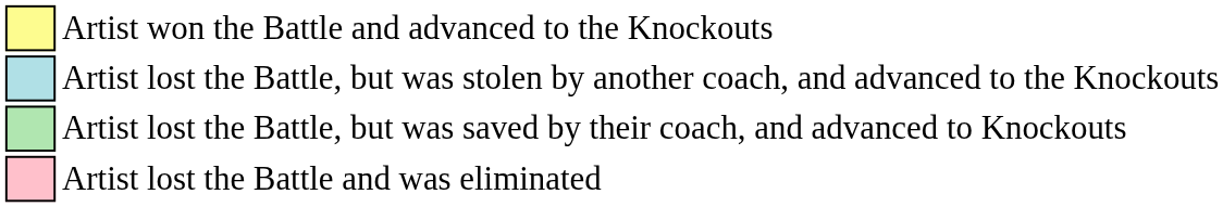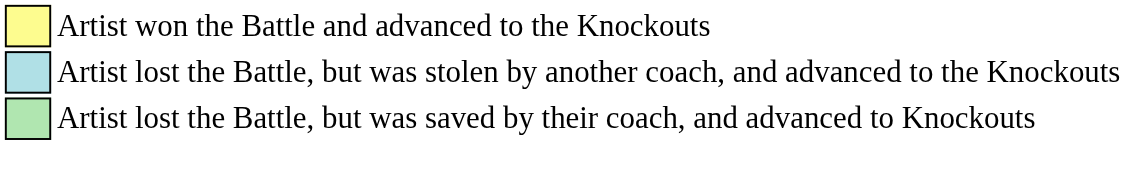 <table class="toccolours" style="font-size: 100%">
 <tr>
 <td style="background:#fdfc8f; border:1px solid black">     </td>
 <td>Artist won the Battle and advanced to the Knockouts</td>
 </tr>
 <tr>
 <td style="background:#b0e0e6; border:1px solid black">     </td>
 <td>Artist lost the Battle, but was stolen by another coach, and advanced to the Knockouts</td>
 </tr>
 <tr>
 <td style="background:#b0e6b0; border:1px solid black">     </td>
 <td>Artist lost the Battle, but was saved by their coach, and advanced to Knockouts</td>
 </tr>
 <tr>
-<td style="background:pink; border:1px solid black">     </td>
-<td>Artist lost the Battle and was eliminated</td>
-</tr>
-<tr>
 </tr>
 </table>
